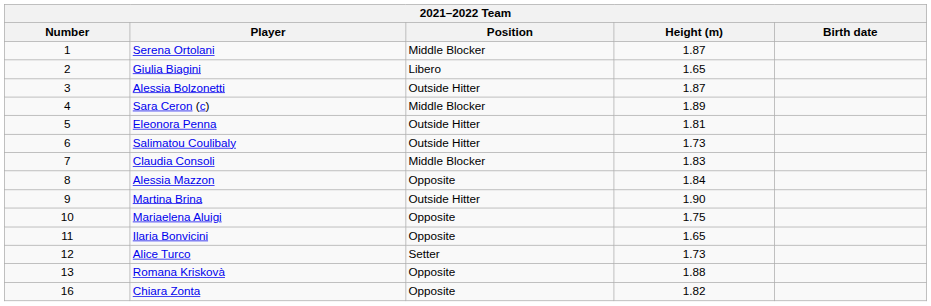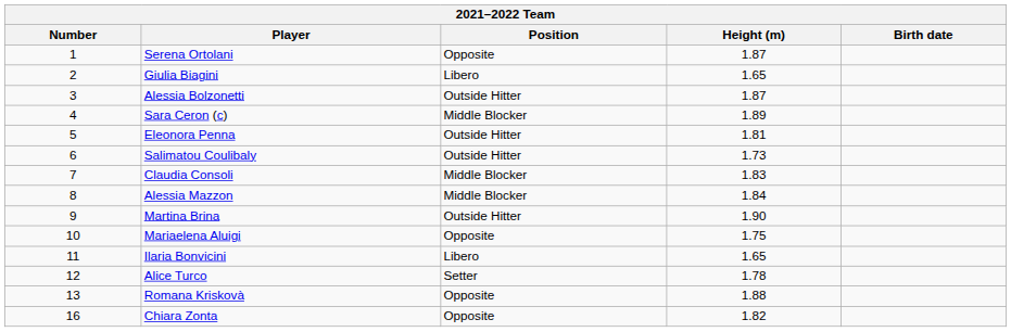 <table class="wikitable collapsible collapsed" style="width:100%;">
 <tr>
 <th colspan=5><strong>2021–2022 Team</strong></th>
 </tr>
 <tr>
 <th>Number</th>
 <th>Player</th>
 <th>Position</th>
 <th>Height (m)</th>
 <th>Birth date</th>
 </tr>
 <tr>
 <td align=center>1</td>
 <td> <a href='#'>Serena Ortolani</a></td>
-<td>Middle Blocker</td>
+<td>Opposite</td>
 <td align=center>1.87</td>
 <td></td>
 </tr>
 <tr>
 <td align=center>2</td>
 <td> <a href='#'>Giulia Biagini</a></td>
 <td>Libero</td>
 <td align=center>1.65</td>
 <td></td>
 </tr>
 <tr>
 <td align=center>3</td>
 <td> <a href='#'>Alessia Bolzonetti</a></td>
 <td>Outside Hitter</td>
 <td align=center>1.87</td>
 <td></td>
 </tr>
 <tr>
 <td align=center>4</td>
 <td> <a href='#'>Sara Ceron</a> (<a href='#'>c</a>)</td>
 <td>Middle Blocker</td>
 <td align=center>1.89</td>
 <td></td>
 </tr>
 <tr>
 <td align=center>5</td>
 <td> <a href='#'>Eleonora Penna</a></td>
 <td>Outside Hitter</td>
 <td align=center>1.81</td>
 <td></td>
 </tr>
 <tr>
 <td align=center>6</td>
 <td> <a href='#'>Salimatou Coulibaly</a></td>
 <td>Outside Hitter</td>
 <td align=center>1.73</td>
 <td></td>
 </tr>
 <tr>
 <td align=center>7</td>
 <td> <a href='#'>Claudia Consoli</a></td>
 <td>Middle Blocker</td>
 <td align=center>1.83</td>
 <td></td>
 </tr>
 <tr>
 <td align=center>8</td>
 <td> <a href='#'>Alessia Mazzon</a></td>
-<td>Opposite</td>
+<td>Middle Blocker</td>
 <td align=center>1.84</td>
 <td></td>
 </tr>
 <tr>
 <td align=center>9</td>
 <td> <a href='#'>Martina Brina</a></td>
 <td>Outside Hitter</td>
 <td align=center>1.90</td>
 <td></td>
 </tr>
 <tr>
 <td align=center>10</td>
 <td> <a href='#'>Mariaelena Aluigi</a></td>
 <td>Opposite</td>
 <td align=center>1.75</td>
 <td></td>
 </tr>
 <tr>
 <td align=center>11</td>
 <td> <a href='#'>Ilaria Bonvicini</a></td>
-<td>Opposite</td>
+<td>Libero</td>
 <td align=center>1.65</td>
 <td></td>
 </tr>
 <tr>
 <td align=center>12</td>
 <td> <a href='#'>Alice Turco</a></td>
 <td>Setter</td>
-<td align=center>1.73</td>
+<td align=center>1.78</td>
 <td></td>
 </tr>
 <tr>
 <td align=center>13</td>
 <td> <a href='#'>Romana Kriskovà</a></td>
 <td>Opposite</td>
 <td align=center>1.88</td>
 <td></td>
 </tr>
 <tr>
 <td align=center>16</td>
 <td> <a href='#'>Chiara Zonta</a></td>
 <td>Opposite</td>
 <td align=center>1.82</td>
 <td></td>
 </tr>
 </table>
